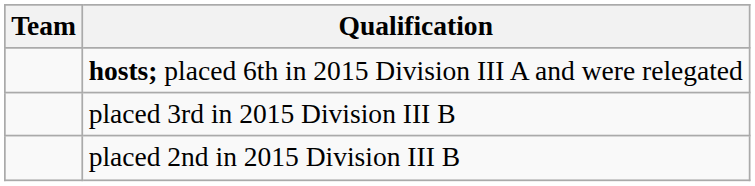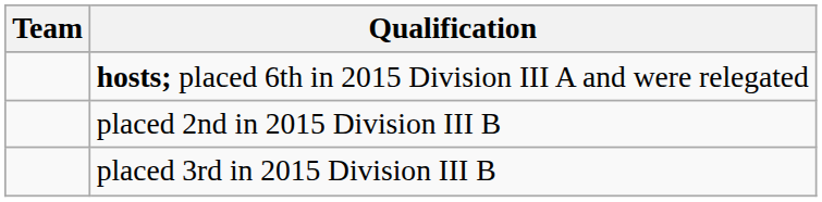 <table class="wikitable">
 <tr>
 <th>Team</th>
 <th>Qualification</th>
 </tr>
 <tr>
 <td></td>
 <td><strong>hosts;</strong> placed 6th in 2015 Division III A and were relegated</td>
 </tr>
 <tr>
 <td></td>
-<td>placed 3rd in 2015 Division III B</td>
+<td>placed 2nd in 2015 Division III B</td>
 </tr>
 <tr>
 <td></td>
-<td>placed 2nd in 2015 Division III B</td>
+<td>placed 3rd in 2015 Division III B</td>
 </tr>
 </table>
